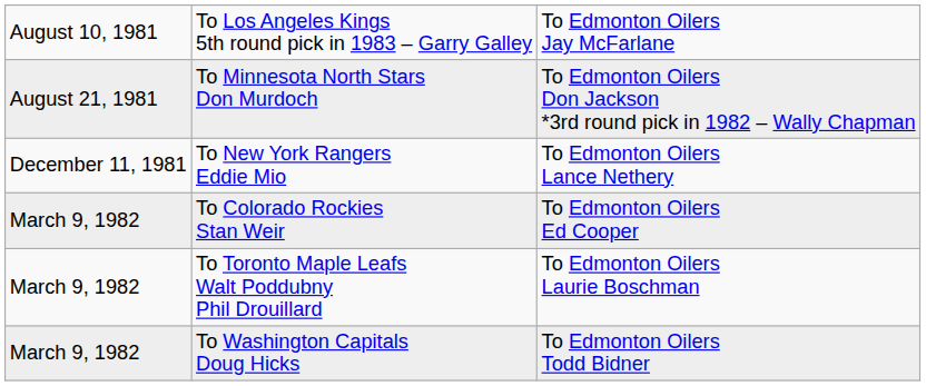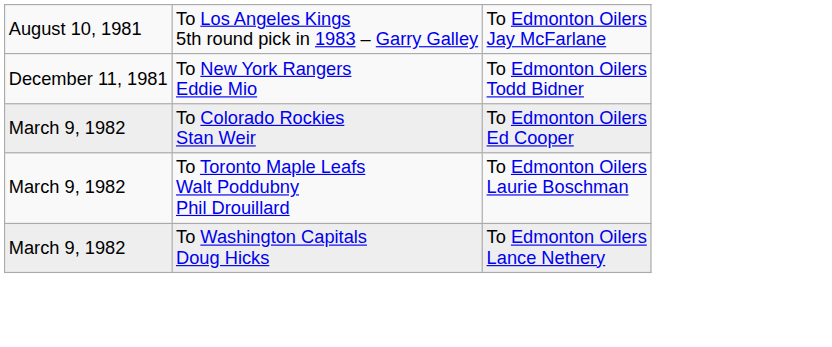 <table class="wikitable">
 <tr>
 <td>August 10, 1981</td>
 <td valign="top">To <a href='#'>Los Angeles Kings</a><br>5th round pick in <a href='#'>1983</a> – <a href='#'>Garry Galley</a></td>
 <td valign="top">To <a href='#'>Edmonton Oilers</a><br><a href='#'>Jay McFarlane</a></td>
 </tr>
-<tr style="background:#eee;">
-<td>August 21, 1981</td>
-<td valign="top">To <a href='#'>Minnesota North Stars</a><br><a href='#'>Don Murdoch</a></td>
-<td valign="top">To <a href='#'>Edmonton Oilers</a><br><a href='#'>Don Jackson</a><br>*3rd round pick in <a href='#'>1982</a> – <a href='#'>Wally Chapman</a></td>
-</tr>
 <tr>
 <td>December 11, 1981</td>
 <td valign="top">To <a href='#'>New York Rangers</a><br><a href='#'>Eddie Mio</a></td>
-<td valign="top">To <a href='#'>Edmonton Oilers</a><br><a href='#'>Lance Nethery</a></td>
+<td valign="top">To <a href='#'>Edmonton Oilers</a><br><a href='#'>Todd Bidner</a></td>
 </tr>
 <tr style="background:#eee;">
 <td>March 9, 1982</td>
 <td valign="top">To <a href='#'>Colorado Rockies</a><br><a href='#'>Stan Weir</a></td>
 <td valign="top">To <a href='#'>Edmonton Oilers</a><br><a href='#'>Ed Cooper</a></td>
 </tr>
 <tr>
 <td>March 9, 1982</td>
 <td valign="top">To <a href='#'>Toronto Maple Leafs</a><br><a href='#'>Walt Poddubny</a><br><a href='#'>Phil Drouillard</a></td>
 <td valign="top">To <a href='#'>Edmonton Oilers</a><br><a href='#'>Laurie Boschman</a></td>
 </tr>
 <tr style="background:#eee;">
 <td>March 9, 1982</td>
 <td valign="top">To <a href='#'>Washington Capitals</a><br><a href='#'>Doug Hicks</a></td>
-<td valign="top">To <a href='#'>Edmonton Oilers</a><br><a href='#'>Todd Bidner</a></td>
+<td valign="top">To <a href='#'>Edmonton Oilers</a><br><a href='#'>Lance Nethery</a></td>
 </tr>
 </table>
